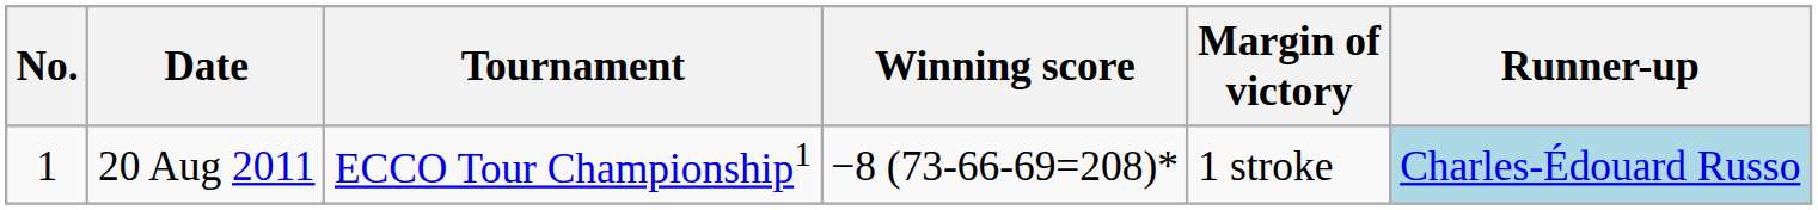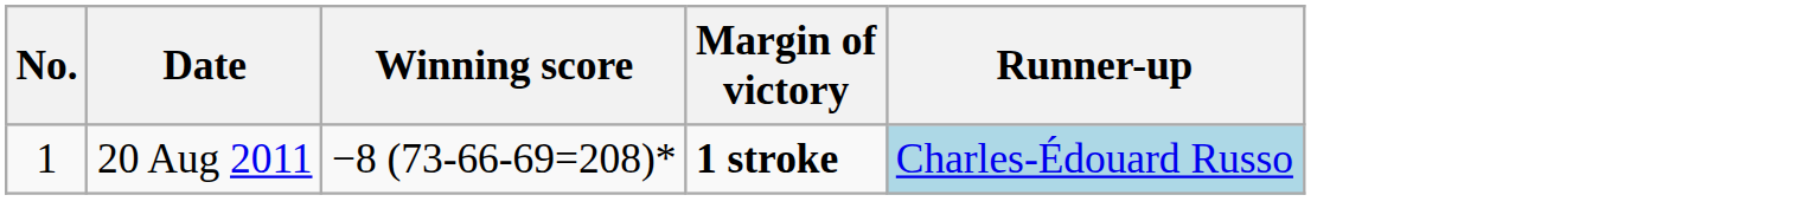 <table class="wikitable" style="font-size:95%;">
 <tr>
 <th>No.</th>
 <th>Date</th>
-<th>Tournament</th>
 <th>Winning score</th>
 <th>Margin of<br>victory</th>
 <th>Runner-up</th>
 </tr>
 <tr>
 <td align=center>1</td>
 <td align=right>20 Aug <a href='#'>2011</a></td>
-<td><a href='#'>ECCO Tour Championship</a><sup>1</sup></td>
 <td>−8 (73-66-69=208)*</td>
-<td>1 stroke</td>
+<td><strong>1 stroke</strong></td>
 <td style="background: lightblue;"> <a href='#'>Charles-Édouard Russo</a></td>
 </tr>
 </table>
